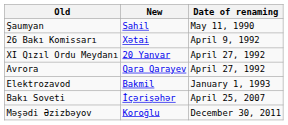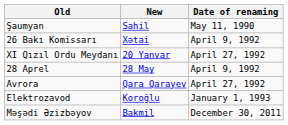 <table class=wikitable>
 <tr>
 <th>Old</th>
 <th>New</th>
 <th>Date of renaming</th>
 </tr>
 <tr>
 <td>Şaumyan</td>
 <td><a href='#'>Sahil</a></td>
 <td>May 11, 1990</td>
 </tr>
 <tr>
 <td>26 Bakı Komissarı</td>
 <td><a href='#'>Xətai</a></td>
 <td>April 9, 1992</td>
 </tr>
 <tr>
 <td>XI Qızıl Ordu Meydanı</td>
 <td><a href='#'>20 Yanvar</a></td>
 <td>April 27, 1992</td>
 </tr>
 <tr>
+<td>28 Aprel</td>
+<td><a href='#'>28 May</a></td>
+<td>April 9, 1992</td>
+</tr>
+<tr>
 <td>Avrora</td>
 <td><a href='#'>Qara Qarayev</a></td>
 <td>April 27, 1992</td>
 </tr>
 <tr>
 <td>Elektrozavod</td>
-<td><a href='#'>Bakmil</a></td>
+<td><a href='#'>Koroğlu</a></td>
 <td>January 1, 1993</td>
 </tr>
 <tr>
-<td>Bakı Soveti</td>
-<td><a href='#'>İçәrişәhәr</a></td>
-<td>April 25, 2007</td>
-</tr>
-<tr>
 <td>Məşədi Əzizbəyov</td>
-<td><a href='#'>Koroğlu</a></td>
+<td><a href='#'>Bakmil</a></td>
 <td>December 30, 2011</td>
 </tr>
 </table>
